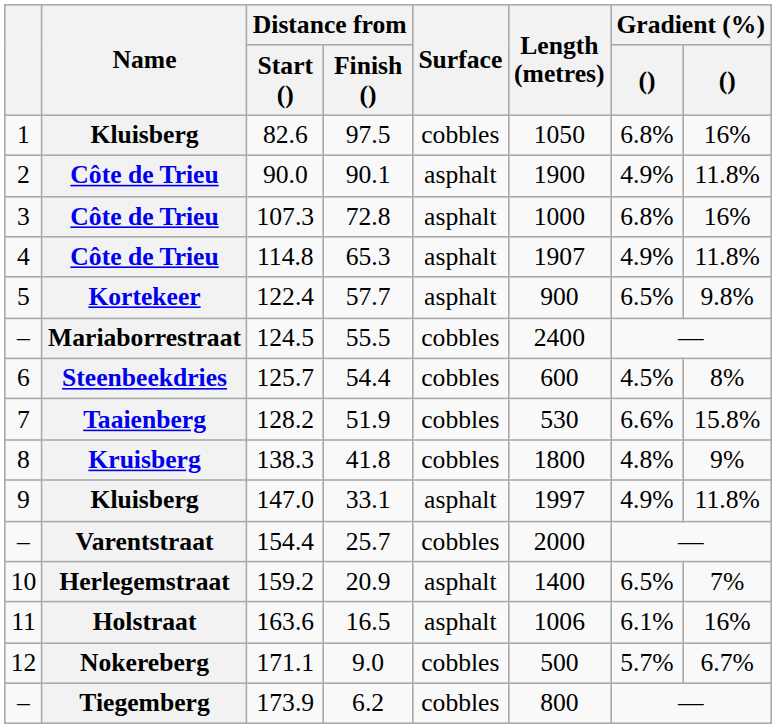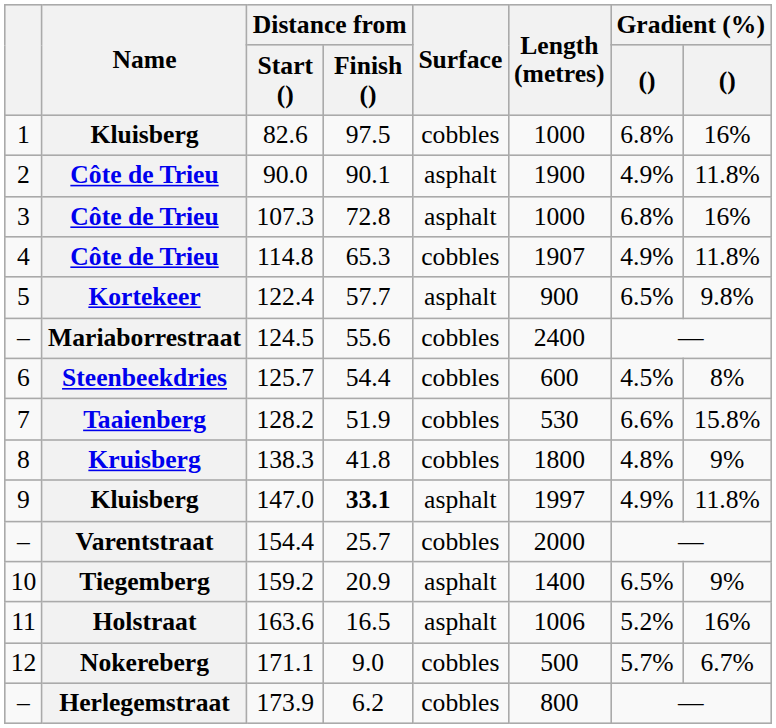 <table class="wikitable plainrowheaders" style="text-align:center;">
 <tr>
 <th scope=col rowspan=2></th>
 <th scope=col rowspan=2>Name</th>
 <th scope=col colspan=2>Distance from</th>
 <th scope=col rowspan=2>Surface</th>
 <th scope=col rowspan=2>Length<br>(metres)</th>
 <th scope=col colspan=2>Gradient (%)</th>
 </tr>
 <tr>
 <th scope=col>Start<br>()</th>
 <th scope=col>Finish<br>()</th>
 <th scope=col>()</th>
 <th scope=col>()</th>
 </tr>
 <tr>
 <td>1</td>
 <th scope=row>Kluisberg</th>
 <td>82.6</td>
 <td>97.5</td>
 <td>cobbles</td>
-<td>1050</td>
+<td>1000</td>
 <td>6.8%</td>
 <td>16%</td>
 </tr>
 <tr>
 <td>2</td>
 <th scope=row><a href='#'>Côte de Trieu</a></th>
 <td>90.0</td>
 <td>90.1</td>
 <td>asphalt</td>
 <td>1900</td>
 <td>4.9%</td>
 <td>11.8%</td>
 </tr>
 <tr>
 <td>3</td>
 <th scope=row><a href='#'>Côte de Trieu</a></th>
 <td>107.3</td>
 <td>72.8</td>
 <td>asphalt</td>
 <td>1000</td>
 <td>6.8%</td>
 <td>16%</td>
 </tr>
 <tr>
 <td>4</td>
 <th scope=row><a href='#'>Côte de Trieu</a></th>
 <td>114.8</td>
 <td>65.3</td>
-<td>asphalt</td>
+<td>cobbles</td>
 <td>1907</td>
 <td>4.9%</td>
 <td>11.8%</td>
 </tr>
 <tr>
 <td>5</td>
 <th scope=row><a href='#'>Kortekeer</a></th>
 <td>122.4</td>
 <td>57.7</td>
 <td>asphalt</td>
 <td>900</td>
 <td>6.5%</td>
 <td>9.8%</td>
 </tr>
 <tr>
 <td>–</td>
 <th scope=row>Mariaborrestraat</th>
 <td>124.5</td>
-<td>55.5</td>
+<td>55.6</td>
 <td>cobbles</td>
 <td>2400</td>
 <td colspan=2>—</td>
 </tr>
 <tr>
 <td>6</td>
 <th scope=row><a href='#'>Steenbeekdries</a></th>
 <td>125.7</td>
 <td>54.4</td>
 <td>cobbles</td>
 <td>600</td>
 <td>4.5%</td>
 <td>8%</td>
 </tr>
 <tr>
 <td>7</td>
 <th scope=row><a href='#'>Taaienberg</a></th>
 <td>128.2</td>
 <td>51.9</td>
 <td>cobbles</td>
 <td>530</td>
 <td>6.6%</td>
 <td>15.8%</td>
 </tr>
 <tr>
 <td>8</td>
 <th scope=row><a href='#'>Kruisberg</a></th>
 <td>138.3</td>
 <td>41.8</td>
 <td>cobbles</td>
 <td>1800</td>
 <td>4.8%</td>
 <td>9%</td>
 </tr>
 <tr>
 <td>9</td>
 <th scope=row>Kluisberg</th>
 <td>147.0</td>
-<td>33.1</td>
+<td><strong>33.1</strong></td>
 <td>asphalt</td>
 <td>1997</td>
 <td>4.9%</td>
 <td>11.8%</td>
 </tr>
 <tr>
 <td>–</td>
 <th scope=row>Varentstraat</th>
 <td>154.4</td>
 <td>25.7</td>
 <td>cobbles</td>
 <td>2000</td>
 <td colspan=2>—</td>
 </tr>
 <tr>
 <td>10</td>
-<th scope=row>Herlegemstraat</th>
+<th scope=row>Tiegemberg</th>
 <td>159.2</td>
 <td>20.9</td>
 <td>asphalt</td>
 <td>1400</td>
 <td>6.5%</td>
-<td>7%</td>
+<td>9%</td>
 </tr>
 <tr>
 <td>11</td>
 <th scope=row>Holstraat</th>
 <td>163.6</td>
 <td>16.5</td>
 <td>asphalt</td>
 <td>1006</td>
-<td>6.1%</td>
+<td>5.2%</td>
 <td>16%</td>
 </tr>
 <tr>
 <td>12</td>
 <th scope=row>Nokereberg</th>
 <td>171.1</td>
 <td>9.0</td>
 <td>cobbles</td>
 <td>500</td>
 <td>5.7%</td>
 <td>6.7%</td>
 </tr>
 <tr>
 <td>–</td>
-<th scope=row>Tiegemberg</th>
+<th scope=row>Herlegemstraat</th>
 <td>173.9</td>
 <td>6.2</td>
 <td>cobbles</td>
 <td>800</td>
 <td colspan=2>—</td>
 </tr>
 </table>
